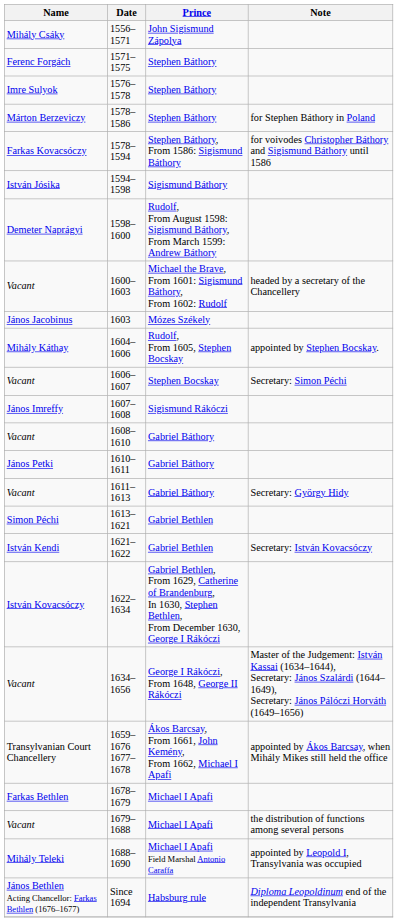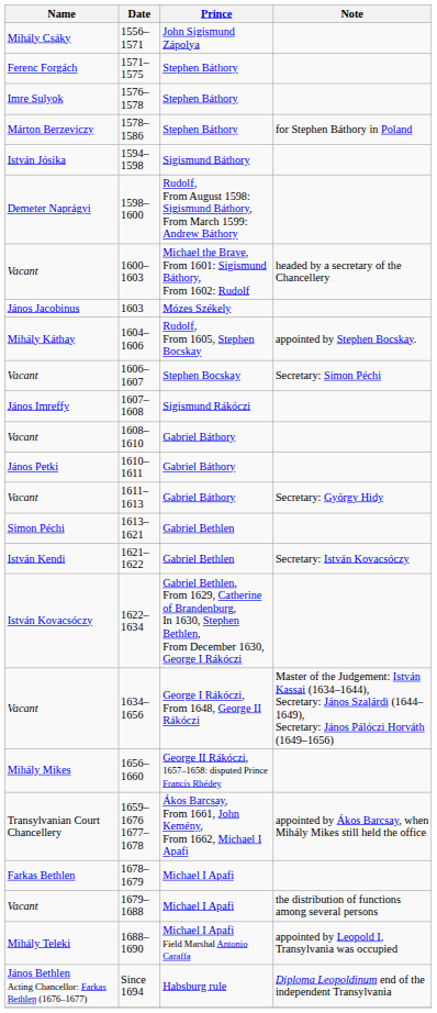 <table class="wikitable">
 <tr>
 <th>Name</th>
 <th>Date</th>
 <th><a href='#'>Prince</a></th>
 <th>Note</th>
 </tr>
 <tr>
 <td><a href='#'>Mihály Csáky</a></td>
 <td>1556–1571</td>
 <td><a href='#'>John Sigismund Zápolya</a></td>
 <td></td>
 </tr>
 <tr>
 <td><a href='#'>Ferenc Forgách</a></td>
 <td>1571–1575</td>
 <td><a href='#'>Stephen Báthory</a></td>
 <td></td>
 </tr>
 <tr>
 <td><a href='#'>Imre Sulyok</a></td>
 <td>1576–1578</td>
 <td><a href='#'>Stephen Báthory</a></td>
 <td></td>
 </tr>
 <tr>
 <td><a href='#'>Márton Berzeviczy</a></td>
 <td>1578–1586</td>
 <td><a href='#'>Stephen Báthory</a></td>
 <td>for Stephen Báthory in <a href='#'>Poland</a></td>
-</tr>
-<tr>
-<td><a href='#'>Farkas Kovacsóczy</a></td>
-<td>1578–1594</td>
-<td><a href='#'>Stephen Báthory</a>,<br>From 1586: <a href='#'>Sigismund Báthory</a></td>
-<td>for voivodes <a href='#'>Christopher Báthory</a> and <a href='#'>Sigismund Báthory</a> until 1586</td>
 </tr>
 <tr>
 <td><a href='#'>István Jósika</a></td>
 <td>1594–1598</td>
 <td><a href='#'>Sigismund Báthory</a></td>
 <td></td>
 </tr>
 <tr>
 <td><a href='#'>Demeter Naprágyi</a></td>
 <td>1598–1600</td>
 <td><a href='#'>Rudolf</a>,<br>From August 1598: <a href='#'>Sigismund Báthory</a>,<br>From March 1599: <a href='#'>Andrew Báthory</a></td>
 <td></td>
 </tr>
 <tr>
 <td><em>Vacant</em></td>
 <td>1600–1603</td>
 <td><a href='#'>Michael the Brave</a>,<br>From 1601: <a href='#'>Sigismund Báthory</a>,<br>From 1602: <a href='#'>Rudolf</a></td>
 <td>headed by a secretary of the Chancellery</td>
 </tr>
 <tr>
 <td><a href='#'>János Jacobinus</a></td>
 <td>1603</td>
 <td><a href='#'>Mózes Székely</a></td>
 <td></td>
 </tr>
 <tr>
 <td><a href='#'>Mihály Káthay</a></td>
 <td>1604–1606</td>
 <td><a href='#'>Rudolf</a>,<br>From 1605, <a href='#'>Stephen Bocskay</a></td>
 <td>appointed by <a href='#'>Stephen Bocskay</a>.</td>
 </tr>
 <tr>
 <td><em>Vacant</em></td>
 <td>1606–1607</td>
 <td><a href='#'>Stephen Bocskay</a></td>
 <td>Secretary: <a href='#'>Simon Péchi</a></td>
 </tr>
 <tr>
 <td><a href='#'>János Imreffy</a></td>
 <td>1607–1608</td>
 <td><a href='#'>Sigismund Rákóczi</a></td>
 <td></td>
 </tr>
 <tr>
 <td><em>Vacant</em></td>
 <td>1608–1610</td>
 <td><a href='#'>Gabriel Báthory</a></td>
 <td></td>
 </tr>
 <tr>
 <td><a href='#'>János Petki</a></td>
 <td>1610–1611</td>
 <td><a href='#'>Gabriel Báthory</a></td>
 <td></td>
 </tr>
 <tr>
 <td><em>Vacant</em></td>
 <td>1611–1613</td>
 <td><a href='#'>Gabriel Báthory</a></td>
 <td>Secretary: <a href='#'>György Hidy</a></td>
 </tr>
 <tr>
 <td><a href='#'>Simon Péchi</a></td>
 <td>1613–1621</td>
 <td><a href='#'>Gabriel Bethlen</a></td>
 <td></td>
 </tr>
 <tr>
 <td><a href='#'>István Kendi</a></td>
 <td>1621–1622</td>
 <td><a href='#'>Gabriel Bethlen</a></td>
 <td>Secretary: <a href='#'>István Kovacsóczy</a></td>
 </tr>
 <tr>
 <td><a href='#'>István Kovacsóczy</a></td>
 <td>1622–1634</td>
 <td><a href='#'>Gabriel Bethlen</a>,<br>From 1629, <a href='#'>Catherine of Brandenburg</a>,<br>In 1630, <a href='#'>Stephen Bethlen</a>,<br>From December 1630, <a href='#'>George I Rákóczi</a></td>
 <td></td>
 </tr>
 <tr>
 <td><em>Vacant</em></td>
 <td>1634–1656</td>
 <td><a href='#'>George I Rákóczi</a>,<br>From 1648, <a href='#'>George II Rákóczi</a></td>
 <td>Master of the Judgement: <a href='#'>István Kassai</a> (1634–1644),<br>Secretary: <a href='#'>János Szalárdi</a> (1644–1649),<br>Secretary: <a href='#'>János Pálóczi Horváth</a> (1649–1656)</td>
 </tr>
 <tr>
+<td><a href='#'>Mihály Mikes</a></td>
+<td>1656–1660</td>
+<td><a href='#'>George II Rákóczi</a>,<br><small>1657–1658: disputed Prince <a href='#'>Francis Rhédey</a></small></td>
+<td></td>
+</tr>
+<tr>
 <td>Transylvanian Court Chancellery</td>
 <td>1659–1676<br>1677–1678</td>
 <td><a href='#'>Ákos Barcsay</a>,<br>From 1661, <a href='#'>John Kemény</a>,<br>From 1662, <a href='#'>Michael I Apafi</a></td>
 <td>appointed by <a href='#'>Ákos Barcsay</a>, when Mihály Mikes still held the office</td>
 </tr>
 <tr>
 <td><a href='#'>Farkas Bethlen</a></td>
 <td>1678–1679</td>
 <td><a href='#'>Michael I Apafi</a></td>
 <td></td>
 </tr>
 <tr>
 <td><em>Vacant</em></td>
 <td>1679–1688</td>
 <td><a href='#'>Michael I Apafi</a></td>
 <td>the distribution of functions among several persons</td>
 </tr>
 <tr>
 <td><a href='#'>Mihály Teleki</a></td>
 <td>1688–1690</td>
 <td><a href='#'>Michael I Apafi</a><br><small>Field Marshal <a href='#'>Antonio Caraffa</a></small></td>
 <td>appointed by <a href='#'>Leopold I</a>, Transylvania was occupied</td>
 </tr>
 <tr>
 <td><a href='#'>János Bethlen</a><br><small>Acting Chancellor: <a href='#'>Farkas Bethlen</a> (1676–1677)</small></td>
 <td>Since 1694</td>
 <td><a href='#'>Habsburg rule</a></td>
 <td><em><a href='#'>Diploma Leopoldinum</a></em> end of the independent Transylvania</td>
 </tr>
 <tr>
 </tr>
 </table>
